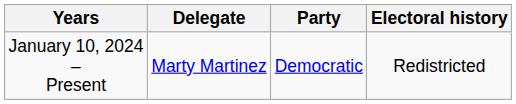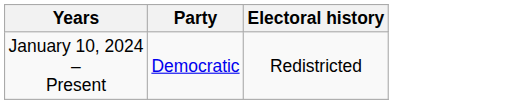 <table class=wikitable style="text-align:center">
 <tr valign=bottom>
 <th>Years</th>
-<th>Delegate</th>
 <th>Party</th>
 <th>Electoral history</th>
 </tr>
 <tr>
 <td nowrap><span>January 10, 2024</span><br>–<br><span>Present</span></td>
-<td><a href='#'>Marty Martinez</a></td>
 <td><a href='#'>Democratic</a></td>
 <td>Redistricted</td>
 </tr>
 </table>
